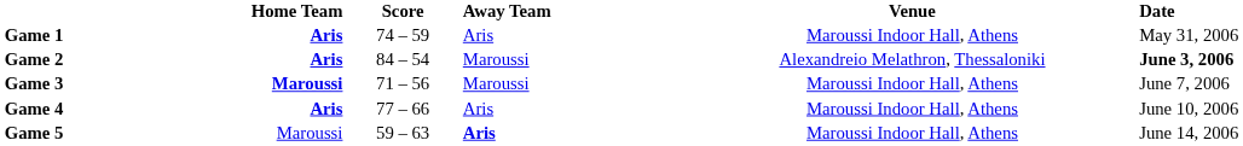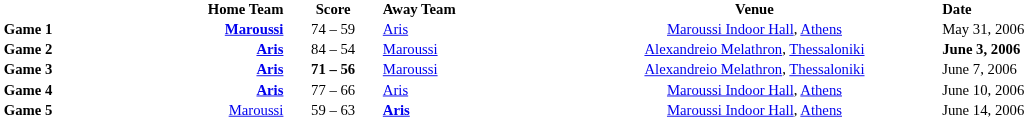 <table style="text-align:center" cellpadding=1 border=0>
 <tr>
 <th width=100></th>
 <th width=200 align=right>Home Team</th>
 <th width=100>Score</th>
 <th width=200 align=left>Away Team</th>
 <th width=400>Venue</th>
 <th width=200 align=left>Date</th>
 </tr>
 <tr>
 <td align=left><strong>Game 1</strong></td>
-<td align=right><strong><a href='#'>Aris</a></strong></td>
+<td align=right><strong><a href='#'>Maroussi</a></strong></td>
 <td>74 – 59</td>
 <td align=left><a href='#'>Aris</a></td>
 <td><a href='#'>Maroussi Indoor Hall</a>, <a href='#'>Athens</a></td>
 <td align=left>May 31, 2006</td>
 </tr>
 <tr>
 <td align=left><strong>Game 2</strong></td>
 <td align=right><strong><a href='#'>Aris</a></strong></td>
 <td>84 – 54</td>
 <td align=left><a href='#'>Maroussi</a></td>
 <td><a href='#'>Alexandreio Melathron</a>, <a href='#'>Thessaloniki</a></td>
 <td align=left><strong>June 3, 2006</strong></td>
 </tr>
 <tr>
 <td align=left><strong>Game 3</strong></td>
-<td align=right><strong><a href='#'>Maroussi</a></strong></td>
-<td>71 – 56</td>
+<td align=right><strong><a href='#'>Aris</a></strong></td>
+<td><strong>71 – 56</strong></td>
 <td align=left><a href='#'>Maroussi</a></td>
-<td><a href='#'>Maroussi Indoor Hall</a>, <a href='#'>Athens</a></td>
+<td><a href='#'>Alexandreio Melathron</a>, <a href='#'>Thessaloniki</a></td>
 <td align=left>June 7, 2006</td>
 </tr>
 <tr>
 <td align=left><strong>Game 4</strong></td>
 <td align=right><strong><a href='#'>Aris</a></strong></td>
 <td>77 – 66</td>
 <td align=left><a href='#'>Aris</a></td>
 <td><a href='#'>Maroussi Indoor Hall</a>, <a href='#'>Athens</a></td>
 <td align=left>June 10, 2006</td>
 </tr>
 <tr>
 <td align=left><strong>Game 5</strong></td>
 <td align=right><a href='#'>Maroussi</a></td>
 <td>59 – 63</td>
 <td align=left><strong><a href='#'>Aris</a></strong></td>
 <td><a href='#'>Maroussi Indoor Hall</a>, <a href='#'>Athens</a></td>
 <td align=left>June 14, 2006</td>
 </tr>
 </table>
